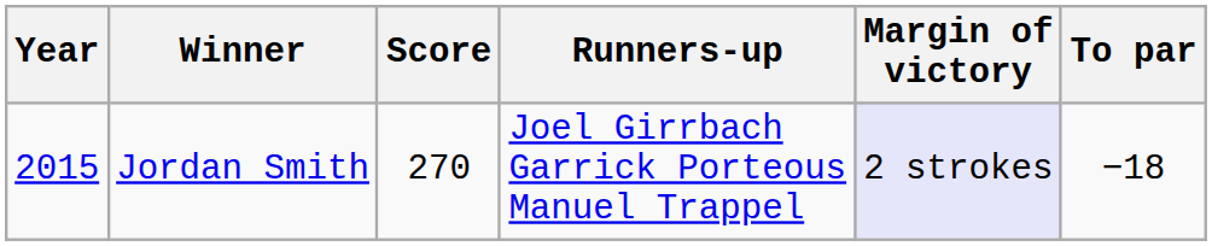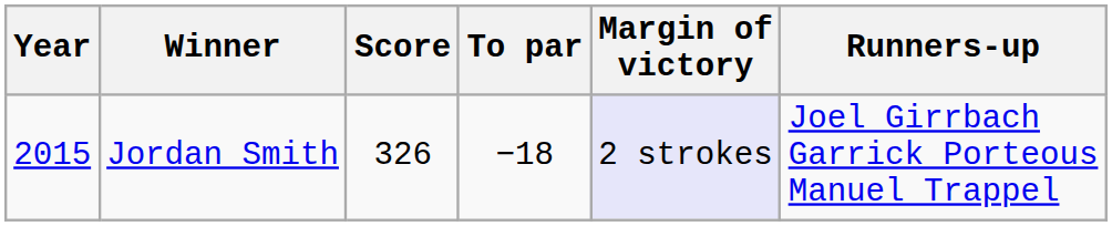 <table class=wikitable style="font-size:95%">
 <tr>
 <th>Year</th>
 <th>Winner</th>
 <th>Score</th>
+<th>To par</th>
+<th>Margin of<br>victory</th>
 <th>Runners-up</th>
-<th>Margin of<br>victory</th>
-<th>To par</th>
 </tr>
 <tr>
 <td><a href='#'>2015</a></td>
 <td> <a href='#'>Jordan Smith</a></td>
-<td align=center>270</td>
+<td align=center>326</td>
+<td align=center>−18</td>
+<td style="background: lavender;">2 strokes</td>
 <td> <a href='#'>Joel Girrbach</a><br> <a href='#'>Garrick Porteous</a><br> <a href='#'>Manuel Trappel</a></td>
-<td style="background: lavender;">2 strokes</td>
-<td align=center>−18</td>
 </tr>
 </table>
